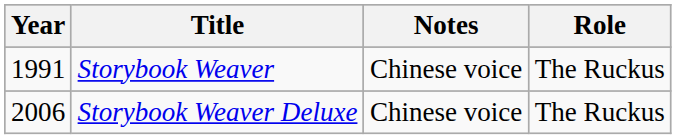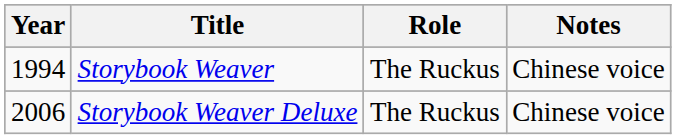 <table class="wikitable sortable">
 <tr>
 <th>Year</th>
 <th>Title</th>
+<th>Role</th>
 <th class="unsortable">Notes</th>
-<th>Role</th>
 </tr>
 <tr>
-<td>1991</td>
+<td>1994</td>
 <td><em><a href='#'>Storybook Weaver</a></em></td>
+<td>The Ruckus</td>
 <td>Chinese voice</td>
-<td>The Ruckus</td>
 </tr>
 <tr>
 <td>2006</td>
 <td><em><a href='#'>Storybook Weaver Deluxe</a></em></td>
+<td>The Ruckus</td>
 <td>Chinese voice</td>
-<td>The Ruckus</td>
 </tr>
 </table>
